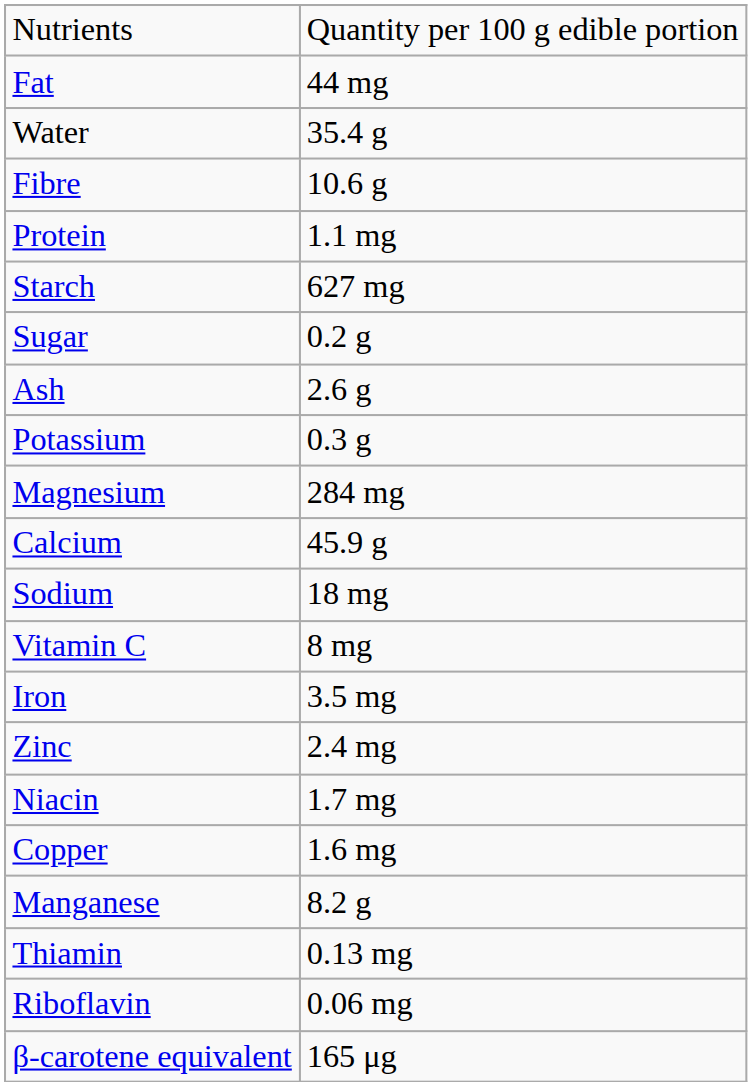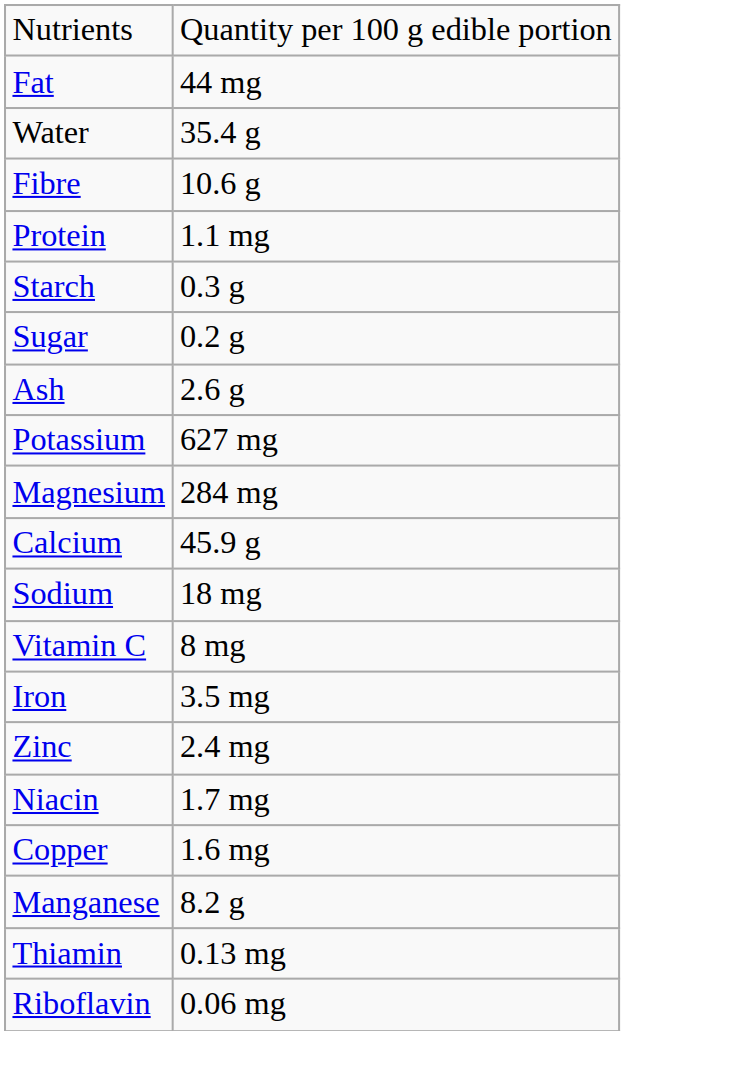 <table class="wikitable">
 <tr>
 <td>Nutrients</td>
 <td>Quantity per 100 g edible portion</td>
 </tr>
 <tr>
 <td><a href='#'>Fat</a></td>
 <td>44 mg</td>
 </tr>
 <tr>
 <td>Water</td>
 <td>35.4 g</td>
 </tr>
 <tr>
 <td><a href='#'>Fibre</a></td>
 <td>10.6 g</td>
 </tr>
 <tr>
 <td><a href='#'>Protein</a></td>
 <td>1.1 mg</td>
 </tr>
 <tr>
 <td><a href='#'>Starch</a></td>
-<td>627 mg</td>
+<td>0.3 g</td>
 </tr>
 <tr>
 <td><a href='#'>Sugar</a></td>
 <td>0.2 g</td>
 </tr>
 <tr>
 <td><a href='#'>Ash</a></td>
 <td>2.6 g</td>
 </tr>
 <tr>
 <td><a href='#'>Potassium</a></td>
-<td>0.3 g</td>
+<td>627 mg</td>
 </tr>
 <tr>
 <td><a href='#'>Magnesium</a></td>
 <td>284 mg</td>
 </tr>
 <tr>
 <td><a href='#'>Calcium</a></td>
 <td>45.9 g</td>
 </tr>
 <tr>
 <td><a href='#'>Sodium</a></td>
 <td>18 mg</td>
 </tr>
 <tr>
 <td><a href='#'>Vitamin C</a></td>
 <td>8 mg</td>
 </tr>
 <tr>
 <td><a href='#'>Iron</a></td>
 <td>3.5 mg</td>
 </tr>
 <tr>
 <td><a href='#'>Zinc</a></td>
 <td>2.4 mg</td>
 </tr>
 <tr>
 <td><a href='#'>Niacin</a></td>
 <td>1.7 mg</td>
 </tr>
 <tr>
 <td><a href='#'>Copper</a></td>
 <td>1.6 mg</td>
 </tr>
 <tr>
 <td><a href='#'>Manganese</a></td>
 <td>8.2 g</td>
 </tr>
 <tr>
 <td><a href='#'>Thiamin</a></td>
 <td>0.13 mg</td>
 </tr>
 <tr>
 <td><a href='#'>Riboflavin</a></td>
 <td>0.06 mg</td>
 </tr>
-<tr>
-<td><a href='#'>β-carotene equivalent</a></td>
-<td>165 μg</td>
-</tr>
 </table>
